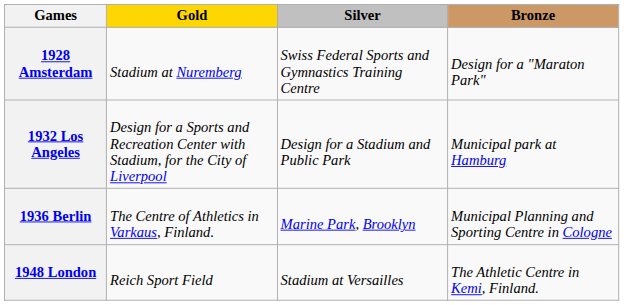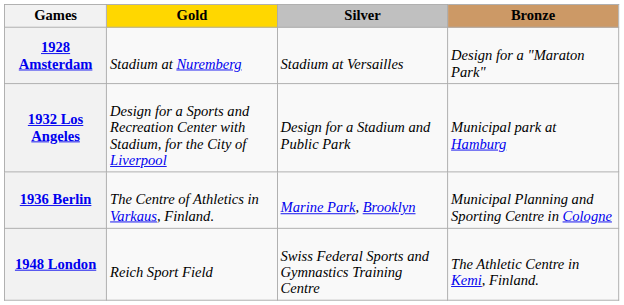 <table class="wikitable sortable plainrowheaders">
 <tr>
 <th scope="col" style="width:105px;">Games</th>
 <th scope="col" style="background-color:gold; width:180px;">Gold</th>
 <th scope="col" style="background-color:silver; width:180px;">Silver</th>
 <th scope="col" style="background-color:#cc9966; width:180px;">Bronze</th>
 </tr>
 <tr>
 <th scope="row"><a href='#'>1928 Amsterdam</a></th>
 <td><br><em>Stadium at <a href='#'>Nuremberg</a></em></td>
-<td><br><em>Swiss Federal Sports and Gymnastics Training Centre</em></td>
+<td><br><em>Stadium at Versailles</em></td>
 <td><br><em>Design for a "Maraton Park"</em></td>
 </tr>
 <tr>
 <th scope="row"><a href='#'>1932 Los Angeles</a></th>
 <td><br><em>Design for a Sports and Recreation Center with Stadium, for the City of <a href='#'>Liverpool</a></em></td>
 <td><br><em>Design for a Stadium and Public Park</em></td>
 <td><br><em>Municipal park at <a href='#'>Hamburg</a></em></td>
 </tr>
 <tr>
 <th scope="row"><a href='#'>1936 Berlin</a></th>
 <td><br><em>The Centre of Athletics in <a href='#'>Varkaus</a>, Finland.</em></td>
 <td><br><em><a href='#'>Marine Park</a>, <a href='#'>Brooklyn</a></em></td>
 <td><br><em>Municipal Planning and Sporting Centre in <a href='#'>Cologne</a></em></td>
 </tr>
 <tr>
 <th scope="row"><a href='#'>1948 London</a></th>
 <td><br><em>Reich Sport Field</em></td>
-<td><br><em>Stadium at Versailles</em></td>
+<td><br><em>Swiss Federal Sports and Gymnastics Training Centre</em></td>
 <td><br><em>The Athletic Centre in <a href='#'>Kemi</a>, Finland.</em></td>
 </tr>
 </table>
